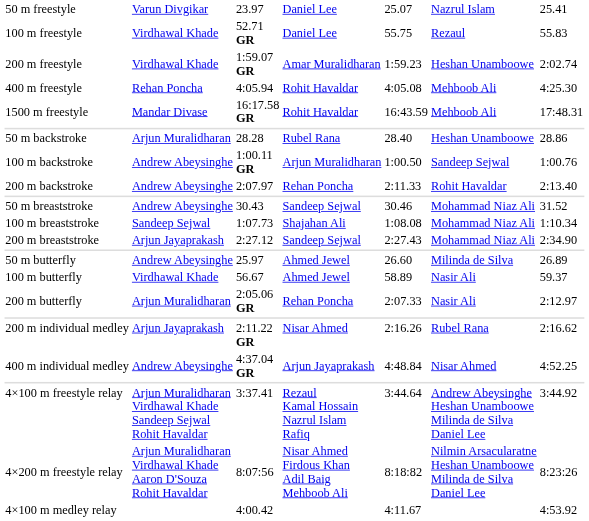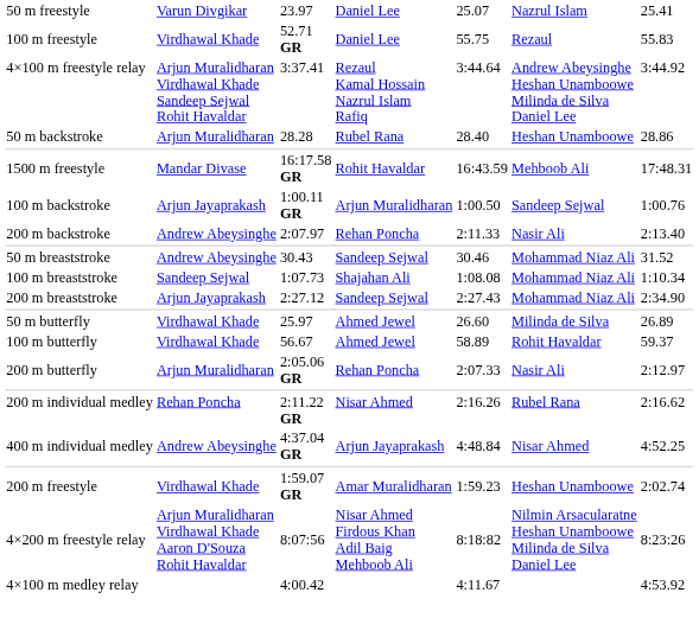 <table>
 <tr>
 <td>50 m freestyle</td>
 <td><a href='#'>Varun Divgikar</a><br></td>
 <td>23.97</td>
 <td><a href='#'>Daniel Lee</a><br></td>
 <td>25.07</td>
 <td><a href='#'>Nazrul Islam</a><br></td>
 <td>25.41</td>
 </tr>
 <tr>
 <td>100 m freestyle</td>
 <td><a href='#'>Virdhawal Khade</a><br></td>
 <td>52.71<br> <strong>GR</strong></td>
 <td><a href='#'>Daniel Lee</a><br></td>
 <td>55.75</td>
 <td><a href='#'>Rezaul</a><br></td>
 <td>55.83</td>
 </tr>
-<tr>
-<td>200 m freestyle</td>
-<td><a href='#'>Virdhawal Khade</a><br></td>
-<td>1:59.07<br> <strong>GR</strong></td>
-<td><a href='#'>Amar Muralidharan</a><br></td>
-<td>1:59.23</td>
+<tr valign="top">
+<td>4×100 m freestyle relay</td>
+<td><a href='#'>Arjun Muralidharan</a><br><a href='#'>Virdhawal Khade</a><br><a href='#'>Sandeep Sejwal</a><br><a href='#'>Rohit Havaldar</a><br></td>
+<td>3:37.41</td>
+<td><a href='#'>Rezaul</a><br><a href='#'>Kamal Hossain</a><br><a href='#'>Nazrul Islam</a><br><a href='#'>Rafiq</a><br></td>
+<td>3:44.64</td>
+<td><a href='#'>Andrew Abeysinghe</a><br><a href='#'>Heshan Unamboowe</a><br><a href='#'>Milinda de Silva</a><br><a href='#'>Daniel Lee</a><br></td>
+<td>3:44.92</td>
+</tr>
+<tr valign="top">
+<td>50 m backstroke</td>
+<td><a href='#'>Arjun Muralidharan</a><br></td>
+<td>28.28</td>
+<td><a href='#'>Rubel Rana</a><br></td>
+<td>28.40</td>
 <td><a href='#'>Heshan Unamboowe</a><br></td>
-<td>2:02.74</td>
+<td>28.86</td>
 </tr>
-<tr>
-<td>400 m freestyle</td>
-<td><a href='#'>Rehan Poncha</a><br></td>
-<td>4:05.94</td>
-<td><a href='#'>Rohit Havaldar</a><br></td>
-<td>4:05.08</td>
-<td><a href='#'>Mehboob Ali</a><br></td>
-<td>4:25.30</td>
+<tr bgcolor=#DDDDDD>
+<td colspan=7></td>
 </tr>
 <tr>
 <td>1500 m freestyle</td>
 <td><a href='#'>Mandar Divase</a><br></td>
 <td>16:17.58<br> <strong>GR</strong></td>
 <td><a href='#'>Rohit Havaldar</a><br></td>
 <td>16:43.59</td>
 <td><a href='#'>Mehboob Ali</a><br></td>
 <td>17:48.31</td>
 </tr>
-<tr bgcolor=#DDDDDD>
-<td colspan=7></td>
-</tr>
-<tr valign="top">
-<td>50 m backstroke</td>
-<td><a href='#'>Arjun Muralidharan</a><br></td>
-<td>28.28</td>
-<td><a href='#'>Rubel Rana</a><br></td>
-<td>28.40</td>
-<td><a href='#'>Heshan Unamboowe</a><br></td>
-<td>28.86</td>
-</tr>
 <tr>
 <td>100 m backstroke</td>
-<td><a href='#'>Andrew Abeysinghe</a><br></td>
+<td><a href='#'>Arjun Jayaprakash</a><br></td>
 <td>1:00.11<br> <strong>GR</strong></td>
 <td><a href='#'>Arjun Muralidharan</a><br></td>
 <td>1:00.50</td>
 <td><a href='#'>Sandeep Sejwal</a><br></td>
 <td>1:00.76</td>
 </tr>
 <tr>
 <td>200 m backstroke</td>
 <td><a href='#'>Andrew Abeysinghe</a><br></td>
 <td>2:07.97</td>
 <td><a href='#'>Rehan Poncha</a><br></td>
 <td>2:11.33</td>
-<td><a href='#'>Rohit Havaldar</a><br></td>
+<td><a href='#'>Nasir Ali</a><br></td>
 <td>2:13.40</td>
 </tr>
 <tr bgcolor=#DDDDDD>
 <td colspan=7></td>
 </tr>
 <tr valign="top">
 <td>50 m breaststroke</td>
 <td><a href='#'>Andrew Abeysinghe</a><br></td>
 <td>30.43</td>
 <td><a href='#'>Sandeep Sejwal</a><br></td>
 <td>30.46</td>
 <td><a href='#'>Mohammad Niaz Ali</a><br></td>
 <td>31.52</td>
 </tr>
 <tr>
 <td>100 m breaststroke</td>
 <td><a href='#'>Sandeep Sejwal</a><br></td>
 <td>1:07.73</td>
 <td><a href='#'>Shajahan Ali</a><br></td>
 <td>1:08.08</td>
 <td><a href='#'>Mohammad Niaz Ali</a><br></td>
 <td>1:10.34</td>
 </tr>
 <tr>
 <td>200 m breaststroke</td>
 <td><a href='#'>Arjun Jayaprakash</a><br></td>
 <td>2:27.12</td>
 <td><a href='#'>Sandeep Sejwal</a><br></td>
 <td>2:27.43</td>
 <td><a href='#'>Mohammad Niaz Ali</a><br></td>
 <td>2:34.90</td>
 </tr>
 <tr bgcolor=#DDDDDD>
 <td colspan=7></td>
 </tr>
 <tr valign="top">
 <td>50 m butterfly</td>
-<td><a href='#'>Andrew Abeysinghe</a><br></td>
+<td><a href='#'>Virdhawal Khade</a><br></td>
 <td>25.97</td>
 <td><a href='#'>Ahmed Jewel</a><br></td>
 <td>26.60</td>
 <td><a href='#'>Milinda de Silva</a><br></td>
 <td>26.89</td>
 </tr>
 <tr>
 <td>100 m butterfly</td>
 <td><a href='#'>Virdhawal Khade</a><br></td>
 <td>56.67</td>
 <td><a href='#'>Ahmed Jewel</a><br></td>
 <td>58.89</td>
-<td><a href='#'>Nasir Ali</a><br></td>
+<td><a href='#'>Rohit Havaldar</a><br></td>
 <td>59.37</td>
 </tr>
 <tr>
 <td>200 m butterfly</td>
 <td><a href='#'>Arjun Muralidharan</a><br></td>
 <td>2:05.06<br> <strong>GR</strong></td>
 <td><a href='#'>Rehan Poncha</a><br></td>
 <td>2:07.33</td>
 <td><a href='#'>Nasir Ali</a><br></td>
 <td>2:12.97</td>
 </tr>
 <tr bgcolor=#DDDDDD>
 <td colspan=7></td>
 </tr>
 <tr valign="top">
 <td>200 m individual medley</td>
-<td><a href='#'>Arjun Jayaprakash</a><br></td>
+<td><a href='#'>Rehan Poncha</a><br></td>
 <td>2:11.22<br> <strong>GR</strong></td>
 <td><a href='#'>Nisar Ahmed</a><br></td>
 <td>2:16.26</td>
 <td><a href='#'>Rubel Rana</a><br></td>
 <td>2:16.62</td>
 </tr>
 <tr>
 <td>400 m individual medley</td>
 <td><a href='#'>Andrew Abeysinghe</a><br></td>
 <td>4:37.04<br> <strong>GR</strong></td>
 <td><a href='#'>Arjun Jayaprakash</a><br></td>
 <td>4:48.84</td>
 <td><a href='#'>Nisar Ahmed</a><br></td>
 <td>4:52.25</td>
 </tr>
 <tr bgcolor=#DDDDDD>
 <td colspan=7></td>
 </tr>
-<tr valign="top">
-<td>4×100 m freestyle relay</td>
-<td><a href='#'>Arjun Muralidharan</a><br><a href='#'>Virdhawal Khade</a><br><a href='#'>Sandeep Sejwal</a><br><a href='#'>Rohit Havaldar</a><br></td>
-<td>3:37.41</td>
-<td><a href='#'>Rezaul</a><br><a href='#'>Kamal Hossain</a><br><a href='#'>Nazrul Islam</a><br><a href='#'>Rafiq</a><br></td>
-<td>3:44.64</td>
-<td><a href='#'>Andrew Abeysinghe</a><br><a href='#'>Heshan Unamboowe</a><br><a href='#'>Milinda de Silva</a><br><a href='#'>Daniel Lee</a><br></td>
-<td>3:44.92</td>
+<tr>
+<td>200 m freestyle</td>
+<td><a href='#'>Virdhawal Khade</a><br></td>
+<td>1:59.07<br> <strong>GR</strong></td>
+<td><a href='#'>Amar Muralidharan</a><br></td>
+<td>1:59.23</td>
+<td><a href='#'>Heshan Unamboowe</a><br></td>
+<td>2:02.74</td>
 </tr>
 <tr>
 <td>4×200 m freestyle relay</td>
 <td><a href='#'>Arjun Muralidharan</a><br><a href='#'>Virdhawal Khade</a><br><a href='#'>Aaron D'Souza</a><br><a href='#'>Rohit Havaldar</a><br></td>
 <td>8:07:56</td>
 <td><a href='#'>Nisar Ahmed</a><br><a href='#'>Firdous Khan</a><br><a href='#'>Adil Baig</a><br><a href='#'>Mehboob Ali</a><br></td>
 <td>8:18:82</td>
 <td><a href='#'>Nilmin Arsacularatne</a><br><a href='#'>Heshan Unamboowe</a><br><a href='#'>Milinda de Silva</a><br><a href='#'>Daniel Lee</a><br></td>
 <td>8:23:26</td>
 </tr>
 <tr>
 <td>4×100 m medley relay</td>
 <td></td>
 <td>4:00.42</td>
 <td></td>
 <td>4:11.67</td>
 <td></td>
 <td>4:53.92</td>
 </tr>
 </table>
